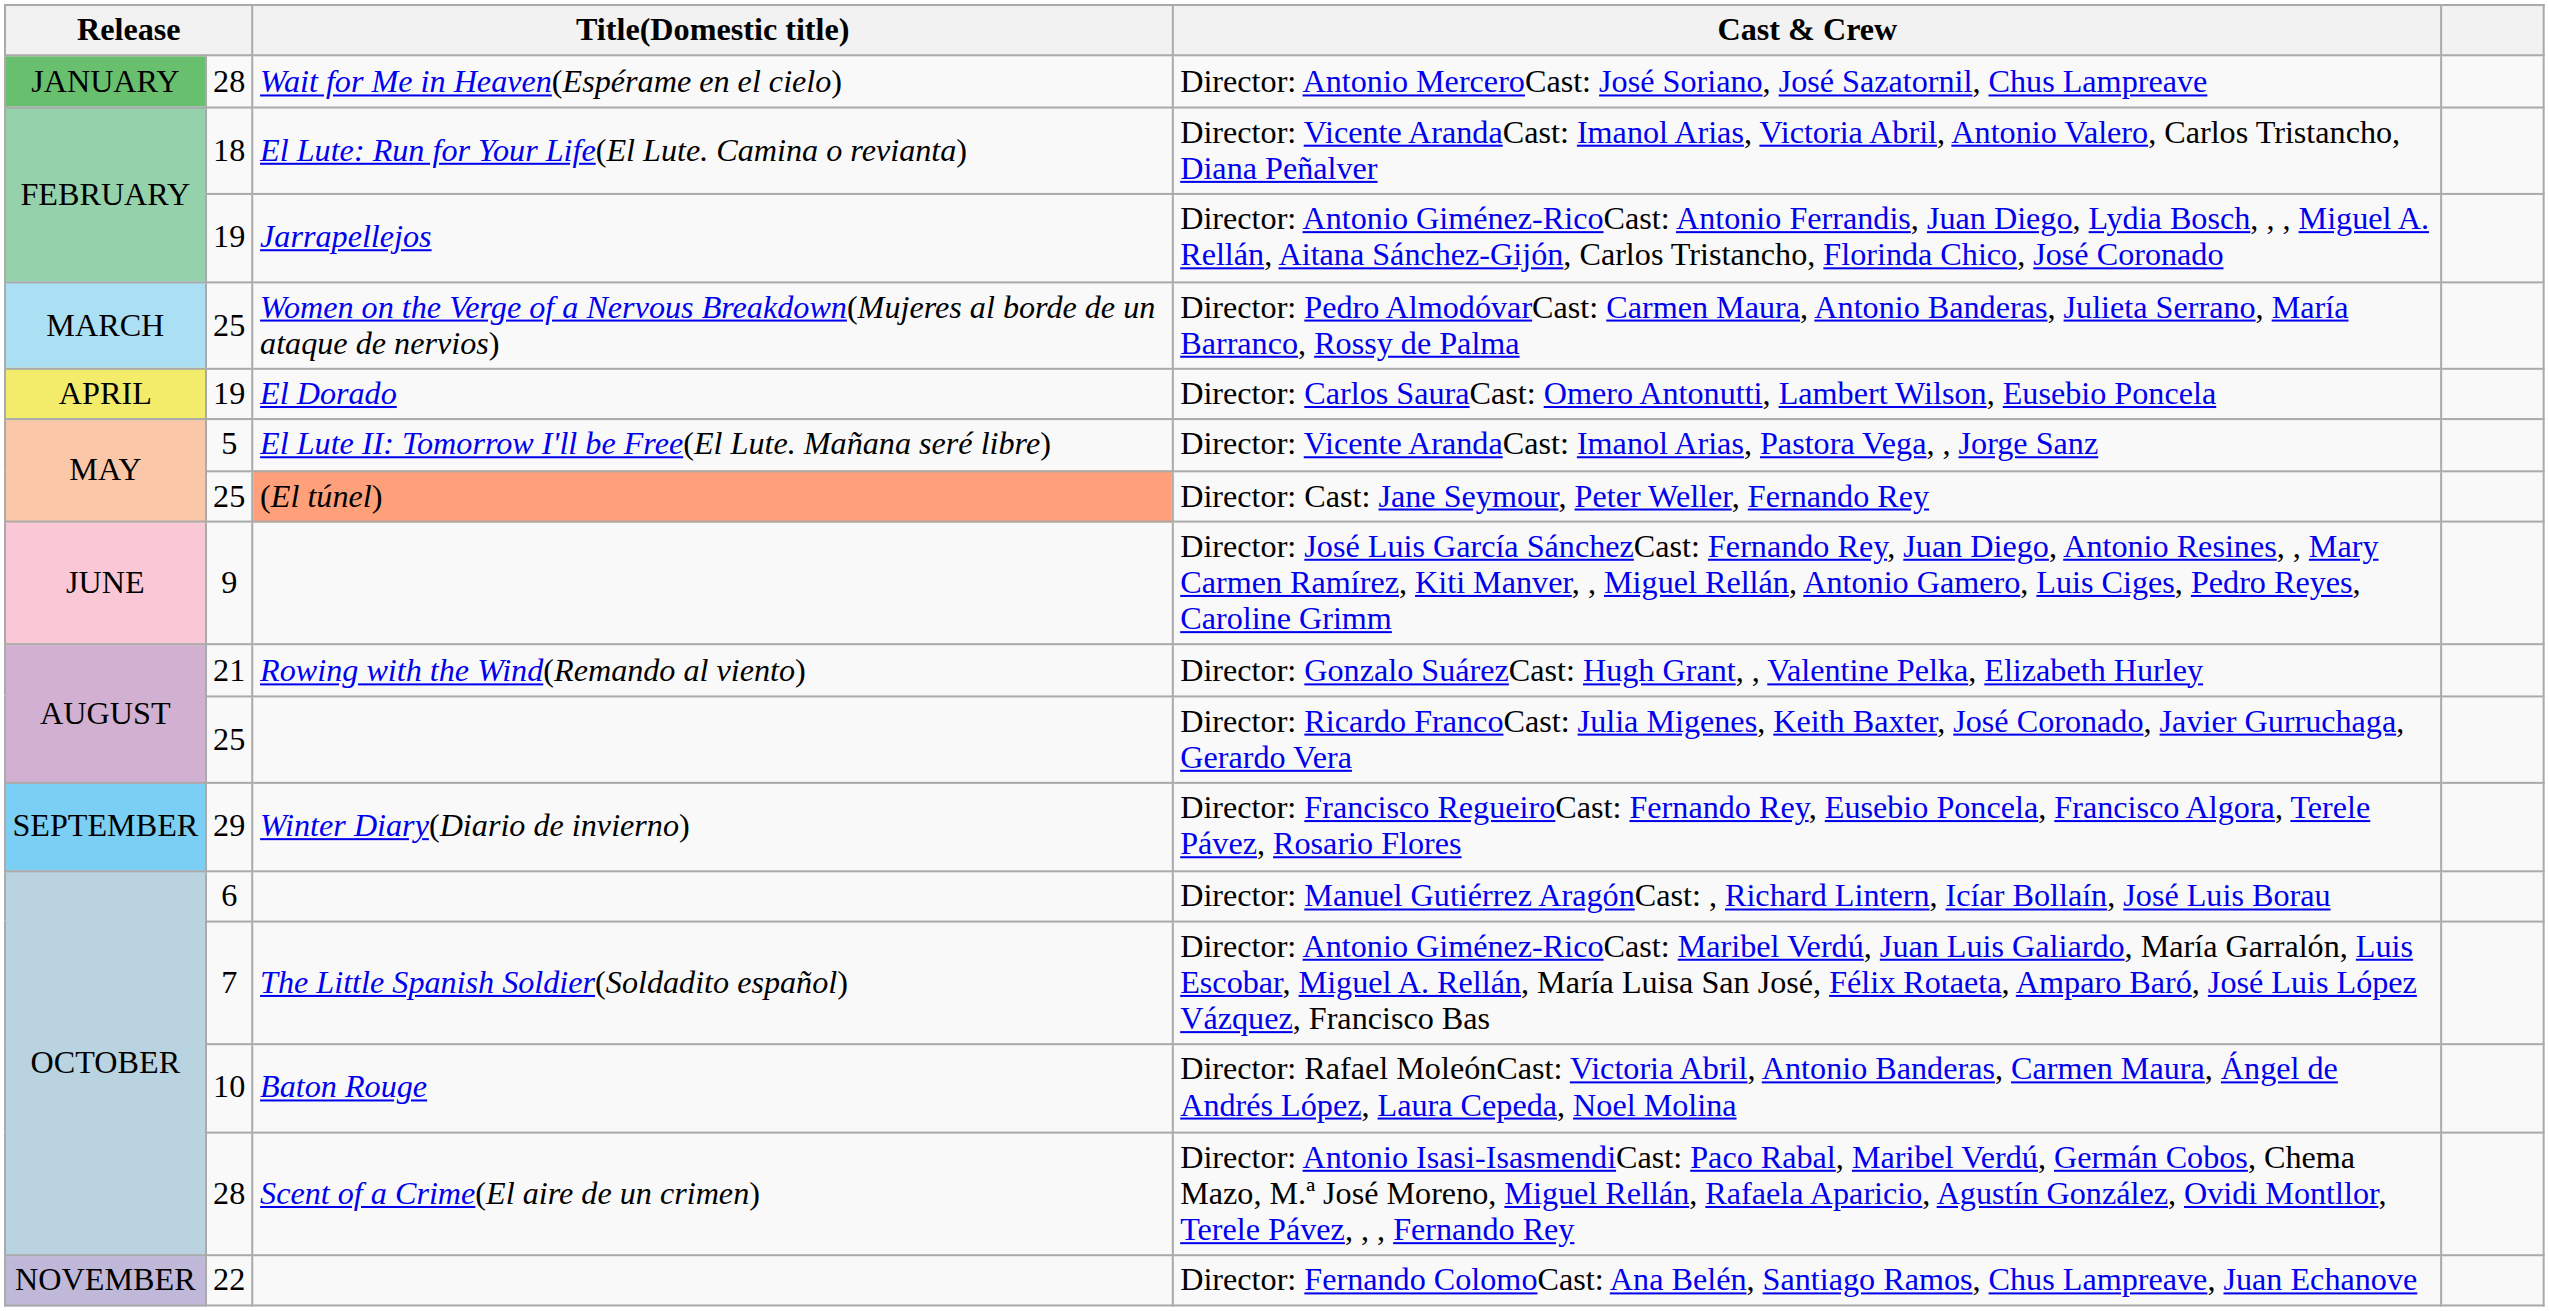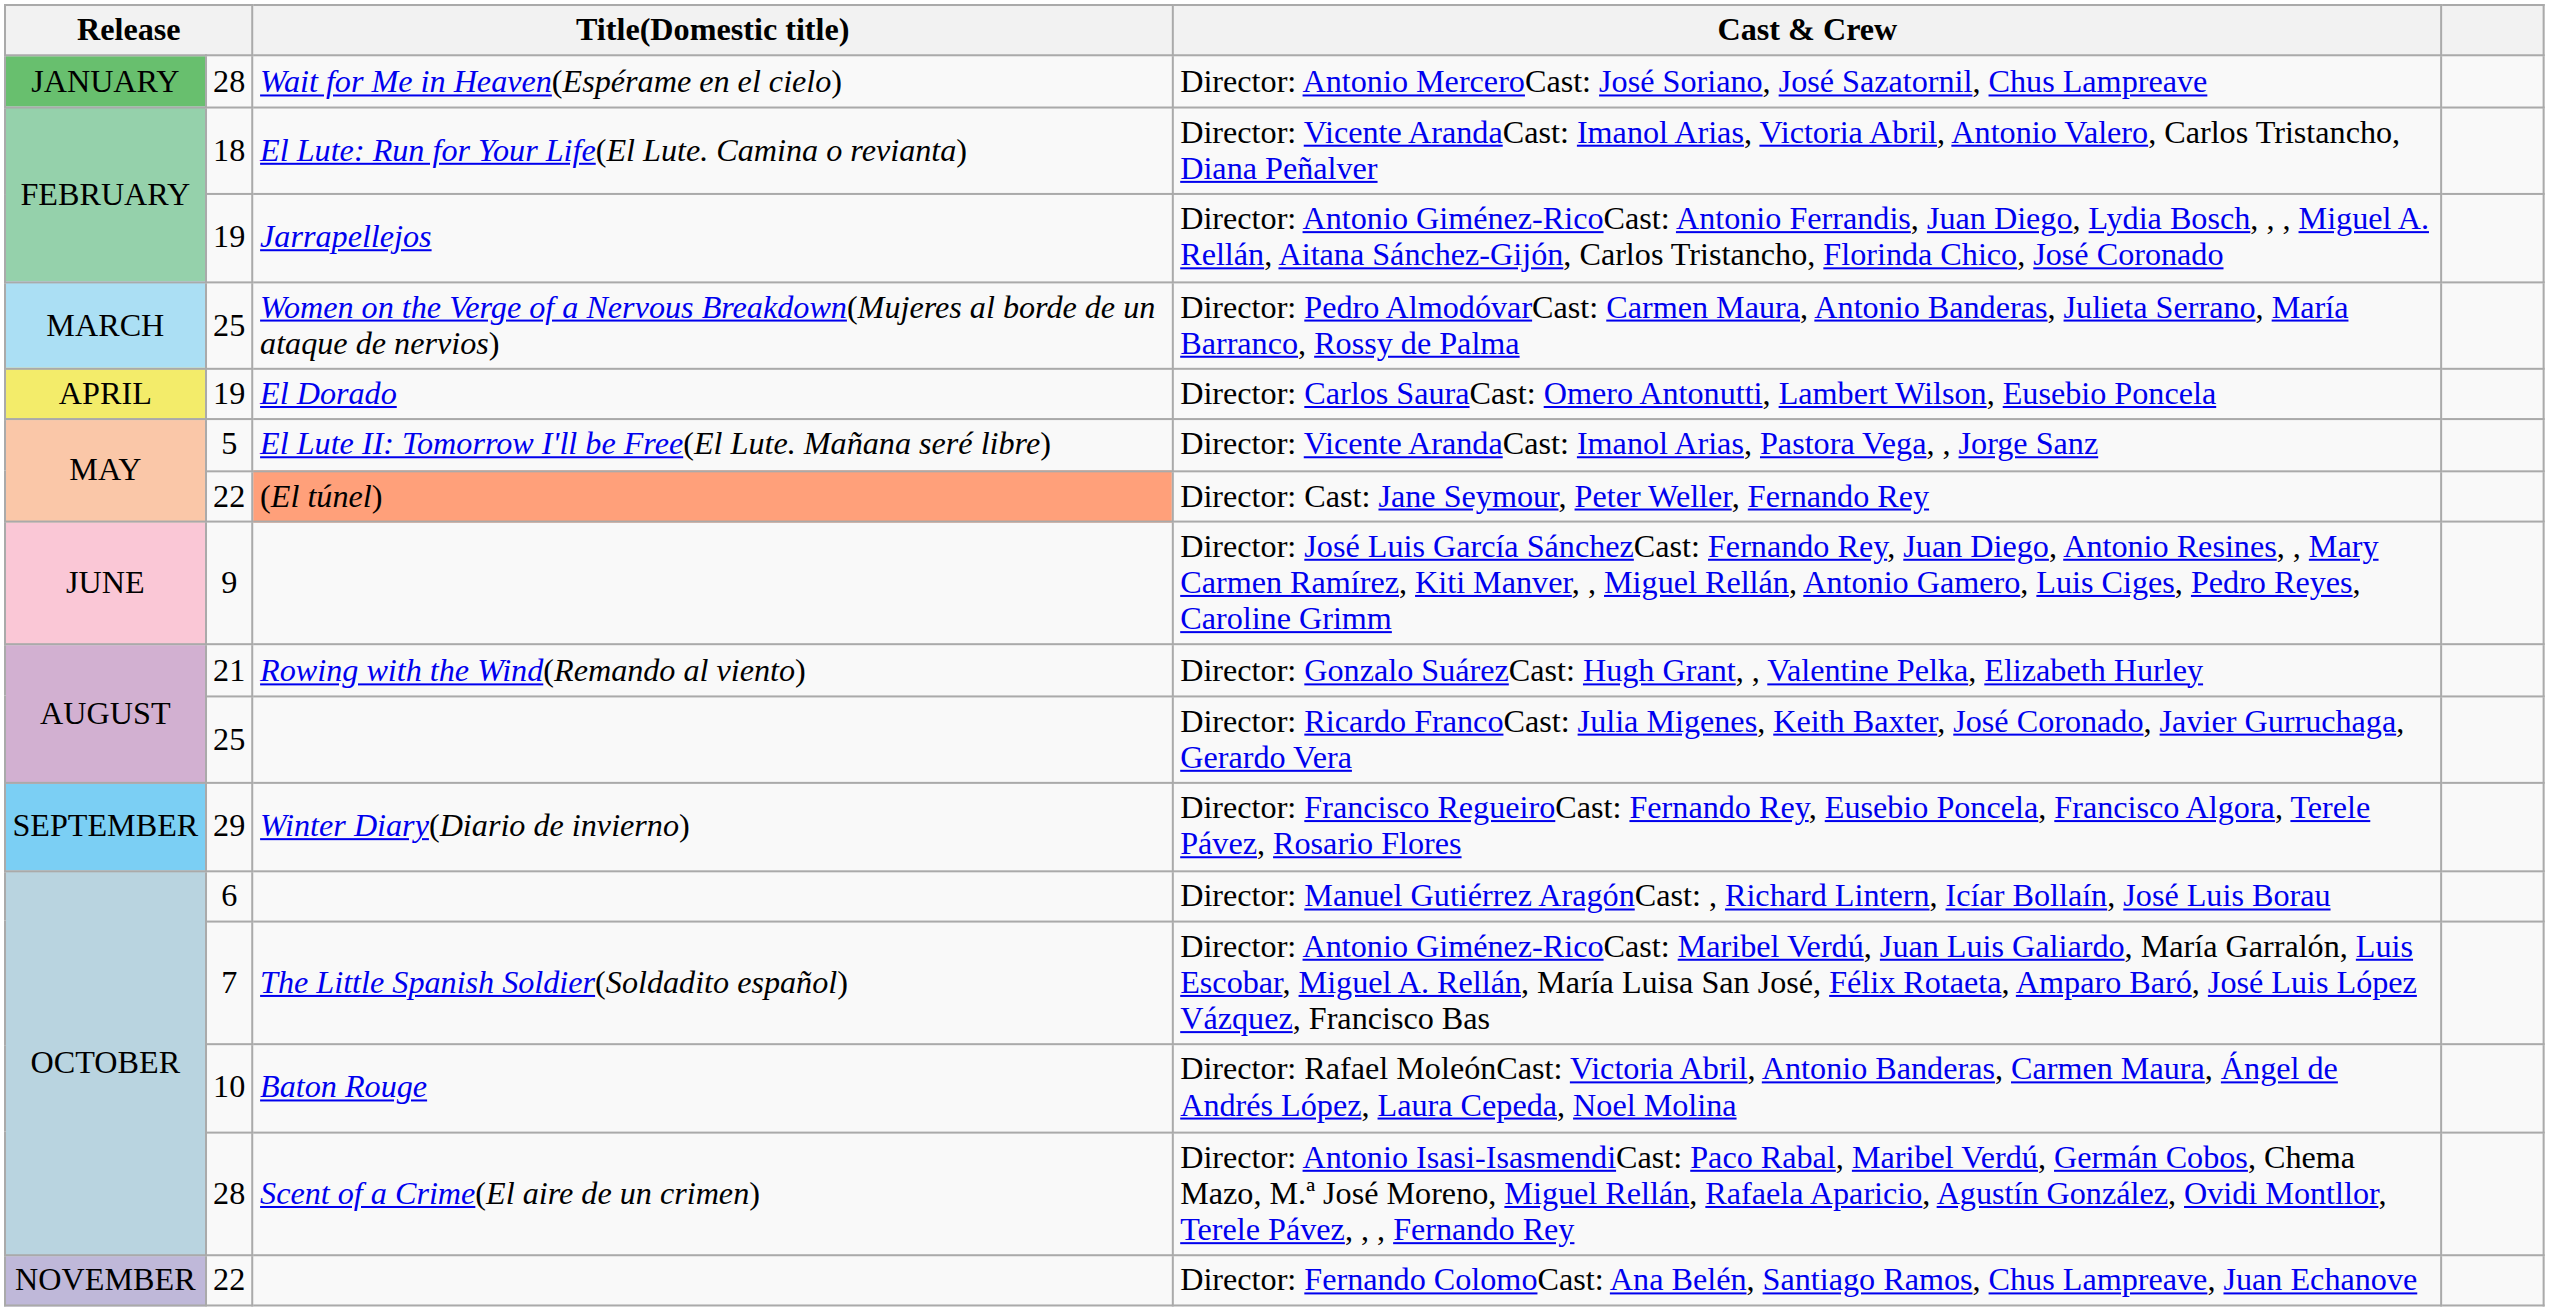 <table class="wikitable sortable" style="width:100%;">
 <tr>
 <th colspan="2" style="width:5%;">Release</th>
 <th>Title(Domestic title)</th>
 <th style="width:50%;">Cast & Crew</th>
 <th style="width:4%;"></th>
 </tr>
 <tr>
 <td align = "center" rowspan = "1" bgcolor = #68bf6e>JANUARY</td>
 <td align = "center">28</td>
 <td><em><a href='#'>Wait for Me in Heaven</a></em>(<em>Espérame en el cielo</em>)</td>
 <td>Director: <a href='#'>Antonio Mercero</a>Cast: <a href='#'>José Soriano</a>, <a href='#'>José Sazatornil</a>, <a href='#'>Chus Lampreave</a></td>
 <td align = "center"></td>
 </tr>
 <tr>
 <td align = "center" rowspan = "2" bgcolor = "#95d1ab">FEBRUARY</td>
 <td align = "center">18</td>
 <td><em><a href='#'>El Lute: Run for Your Life</a></em>(<em>El Lute. Camina o revianta</em>)</td>
 <td>Director: <a href='#'>Vicente Aranda</a>Cast: <a href='#'>Imanol Arias</a>, <a href='#'>Victoria Abril</a>, <a href='#'>Antonio Valero</a>, Carlos Tristancho, <a href='#'>Diana Peñalver</a></td>
 <td align = "center"></td>
 </tr>
 <tr>
 <td align = "center">19</td>
 <td><em><a href='#'>Jarrapellejos</a></em></td>
 <td>Director: <a href='#'>Antonio Giménez-Rico</a>Cast: <a href='#'>Antonio Ferrandis</a>, <a href='#'>Juan Diego</a>, <a href='#'>Lydia Bosch</a>, , , <a href='#'>Miguel A. Rellán</a>, <a href='#'>Aitana Sánchez-Gijón</a>, Carlos Tristancho, <a href='#'>Florinda Chico</a>, <a href='#'>José Coronado</a></td>
 <td align = "center"></td>
 </tr>
 <tr>
 <td align = "center" rowspan = "1" bgcolor = "#abdff4">MARCH</td>
 <td align = "center">25</td>
 <td><em><a href='#'>Women on the Verge of a Nervous Breakdown</a></em>(<em>Mujeres al borde de un ataque de nervios</em>)</td>
 <td>Director: <a href='#'>Pedro Almodóvar</a>Cast: <a href='#'>Carmen Maura</a>, <a href='#'>Antonio Banderas</a>, <a href='#'>Julieta Serrano</a>, <a href='#'>María Barranco</a>, <a href='#'>Rossy de Palma</a></td>
 <td align = "center"></td>
 </tr>
 <tr>
 <td align = "center" rowspan = "1" bgcolor = "f3ec6a">APRIL</td>
 <td align = "center">19</td>
 <td><em><a href='#'>El Dorado</a></em></td>
 <td>Director: <a href='#'>Carlos Saura</a>Cast: <a href='#'>Omero Antonutti</a>, <a href='#'>Lambert Wilson</a>, <a href='#'>Eusebio Poncela</a></td>
 <td align = "center"></td>
 </tr>
 <tr>
 <td align = "center" rowspan = "2" bgcolor = "#fac7a8">MAY</td>
 <td align = "center">5</td>
 <td><em><a href='#'>El Lute II: Tomorrow I'll be Free</a></em>(<em>El Lute. Mañana seré libre</em>)</td>
 <td>Director: <a href='#'>Vicente Aranda</a>Cast: <a href='#'>Imanol Arias</a>, <a href='#'>Pastora Vega</a>, , <a href='#'>Jorge Sanz</a></td>
 <td align = "center"></td>
 </tr>
 <tr>
-<td align = "center">25</td>
+<td align = "center">22</td>
 <td style="background: lightsalmon;"><em></em>(<em>El túnel</em>)</td>
 <td>Director: Cast: <a href='#'>Jane Seymour</a>, <a href='#'>Peter Weller</a>, <a href='#'>Fernando Rey</a></td>
 <td align = "center"></td>
 </tr>
 <tr>
 <td align = "center" rowspan = "1" bgcolor = "#fac7d6">JUNE</td>
 <td align = "center">9</td>
 <td><em></em></td>
 <td>Director: <a href='#'>José Luis García Sánchez</a>Cast: <a href='#'>Fernando Rey</a>, <a href='#'>Juan Diego</a>, <a href='#'>Antonio Resines</a>, , <a href='#'>Mary Carmen Ramírez</a>, <a href='#'>Kiti Manver</a>, , <a href='#'>Miguel Rellán</a>, <a href='#'>Antonio Gamero</a>, <a href='#'>Luis Ciges</a>, <a href='#'>Pedro Reyes</a>, <a href='#'>Caroline Grimm</a></td>
 <td align = "center"></td>
 </tr>
 <tr>
 <td align = "center" rowspan = "2" bgcolor = "#d2b0d1">AUGUST</td>
 <td align = "center">21</td>
 <td><em><a href='#'>Rowing with the Wind</a></em>(<em>Remando al viento</em>)</td>
 <td>Director: <a href='#'>Gonzalo Suárez</a>Cast: <a href='#'>Hugh Grant</a>, , <a href='#'>Valentine Pelka</a>, <a href='#'>Elizabeth Hurley</a></td>
 <td align = "center"></td>
 </tr>
 <tr>
 <td align = "center">25</td>
 <td><em></em></td>
 <td>Director: <a href='#'>Ricardo Franco</a>Cast: <a href='#'>Julia Migenes</a>, <a href='#'>Keith Baxter</a>, <a href='#'>José Coronado</a>, <a href='#'>Javier Gurruchaga</a>, <a href='#'>Gerardo Vera</a></td>
 <td align = "center"></td>
 </tr>
 <tr>
 <td align = "center" rowspan = "1" bgcolor = "#7bcff4">SEPTEMBER</td>
 <td align = "center">29</td>
 <td><em><a href='#'>Winter Diary</a></em>(<em>Diario de invierno</em>)</td>
 <td>Director: <a href='#'>Francisco Regueiro</a>Cast: <a href='#'>Fernando Rey</a>, <a href='#'>Eusebio Poncela</a>, <a href='#'>Francisco Algora</a>, <a href='#'>Terele Pávez</a>, <a href='#'>Rosario Flores</a></td>
 <td align = "center"></td>
 </tr>
 <tr>
 <td align = "center" rowspan = "4" bgcolor = "#b9d4e">OCTOBER</td>
 <td align = "center">6</td>
 <td><em></em></td>
 <td>Director: <a href='#'>Manuel Gutiérrez Aragón</a>Cast: , <a href='#'>Richard Lintern</a>, <a href='#'>Icíar Bollaín</a>, <a href='#'>José Luis Borau</a></td>
 <td align = "center"></td>
 </tr>
 <tr>
 <td align = "center">7</td>
 <td><em><a href='#'>The Little Spanish Soldier</a></em>(<em>Soldadito español</em>)</td>
 <td>Director: <a href='#'>Antonio Giménez-Rico</a>Cast: <a href='#'>Maribel Verdú</a>, <a href='#'>Juan Luis Galiardo</a>, María Garralón, <a href='#'>Luis Escobar</a>, <a href='#'>Miguel A. Rellán</a>, María Luisa San José, <a href='#'>Félix Rotaeta</a>, <a href='#'>Amparo Baró</a>, <a href='#'>José Luis López Vázquez</a>, Francisco Bas</td>
 <td align = "center"></td>
 </tr>
 <tr>
 <td align = "center">10</td>
 <td><em><a href='#'>Baton Rouge</a></em></td>
 <td>Director: Rafael MoleónCast: <a href='#'>Victoria Abril</a>, <a href='#'>Antonio Banderas</a>, <a href='#'>Carmen Maura</a>, <a href='#'>Ángel de Andrés López</a>, <a href='#'>Laura Cepeda</a>, <a href='#'>Noel Molina</a></td>
 <td align = "center"></td>
 </tr>
 <tr>
 <td align = "center">28</td>
 <td><em><a href='#'>Scent of a Crime</a></em>(<em>El aire de un crimen</em>)</td>
 <td>Director: <a href='#'>Antonio Isasi-Isasmendi</a>Cast: <a href='#'>Paco Rabal</a>, <a href='#'>Maribel Verdú</a>, <a href='#'>Germán Cobos</a>, Chema Mazo, M.ª José Moreno, <a href='#'>Miguel Rellán</a>, <a href='#'>Rafaela Aparicio</a>, <a href='#'>Agustín González</a>, <a href='#'>Ovidi Montllor</a>, <a href='#'>Terele Pávez</a>, , , <a href='#'>Fernando Rey</a></td>
 <td align = "center"></td>
 </tr>
 <tr>
 <td align = "center" rowspan = "1" bgcolor = "#bfb8d9">NOVEMBER</td>
 <td align = "center">22</td>
 <td><em></em></td>
 <td>Director: <a href='#'>Fernando Colomo</a>Cast: <a href='#'>Ana Belén</a>, <a href='#'>Santiago Ramos</a>, <a href='#'>Chus Lampreave</a>, <a href='#'>Juan Echanove</a></td>
 <td align = "center"><br></td>
 </tr>
 </table>
